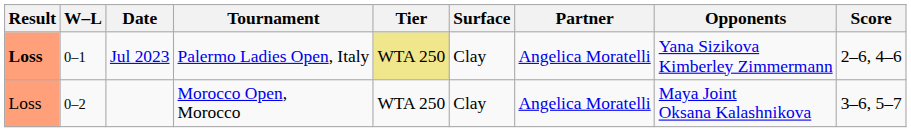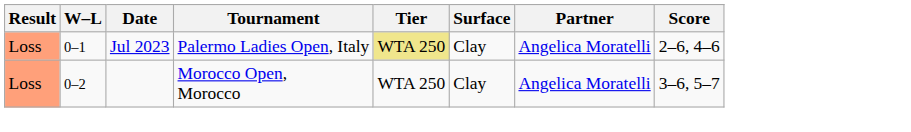 <table class="sortable wikitable">
 <tr>
 <th>Result</th>
 <th class="unsortable">W–L</th>
 <th>Date</th>
 <th>Tournament</th>
 <th>Tier</th>
 <th>Surface</th>
 <th>Partner</th>
-<th>Opponents</th>
 <th class="unsortable">Score</th>
 </tr>
 <tr>
-<td style="background:#ffa07a;"><strong>Loss</strong></td>
+<td style="background:#ffa07a;">Loss</td>
 <td><small>0–1</small></td>
 <td><a href='#'>Jul 2023</a></td>
 <td><a href='#'>Palermo Ladies Open</a>, Italy</td>
 <td style="background: khaki;">WTA 250</td>
 <td>Clay</td>
 <td> <a href='#'>Angelica Moratelli</a></td>
-<td> <a href='#'>Yana Sizikova</a> <br>  <a href='#'>Kimberley Zimmermann</a></td>
 <td>2–6, 4–6</td>
 </tr>
 <tr>
 <td style="background:#ffa07a;">Loss</td>
 <td><small>0–2</small></td>
 <td><a href='#'></a></td>
 <td><a href='#'>Morocco Open</a>, <br>Morocco</td>
 <td>WTA 250</td>
 <td>Clay</td>
 <td> <a href='#'>Angelica Moratelli</a></td>
-<td> <a href='#'>Maya Joint</a> <br>  <a href='#'>Oksana Kalashnikova</a></td>
 <td>3–6, 5–7</td>
 </tr>
 </table>
